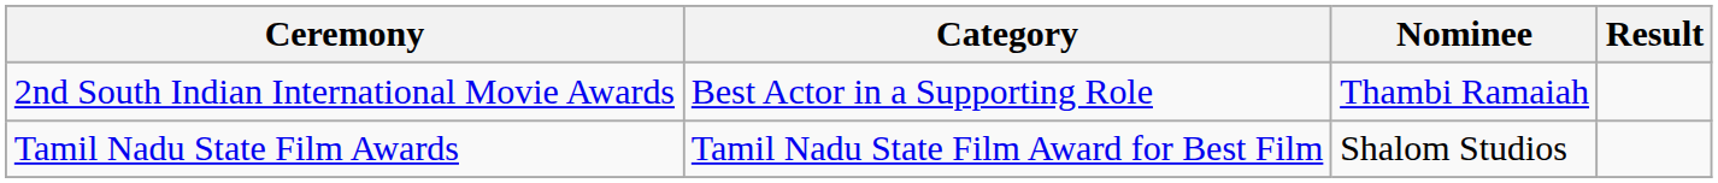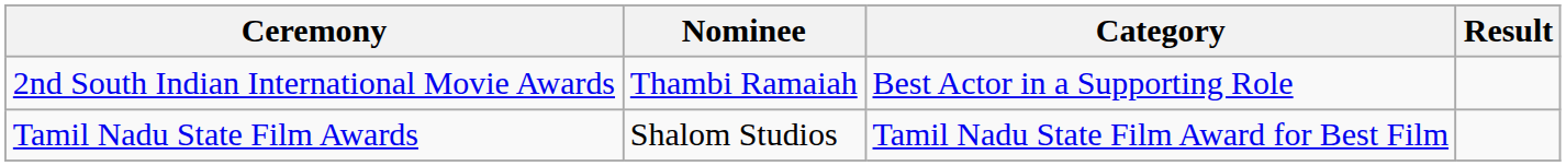 <table class="wikitable">
 <tr>
 <th>Ceremony</th>
+<th>Nominee</th>
 <th>Category</th>
-<th>Nominee</th>
 <th>Result</th>
 </tr>
 <tr>
 <td><a href='#'>2nd South Indian International Movie Awards</a></td>
+<td><a href='#'>Thambi Ramaiah</a></td>
 <td><a href='#'>Best Actor in a Supporting Role</a></td>
-<td><a href='#'>Thambi Ramaiah</a></td>
 <td></td>
 </tr>
 <tr>
 <td><a href='#'>Tamil Nadu State Film Awards</a></td>
+<td>Shalom Studios</td>
 <td><a href='#'>Tamil Nadu State Film Award for Best Film</a></td>
-<td>Shalom Studios</td>
 <td></td>
 </tr>
 </table>
